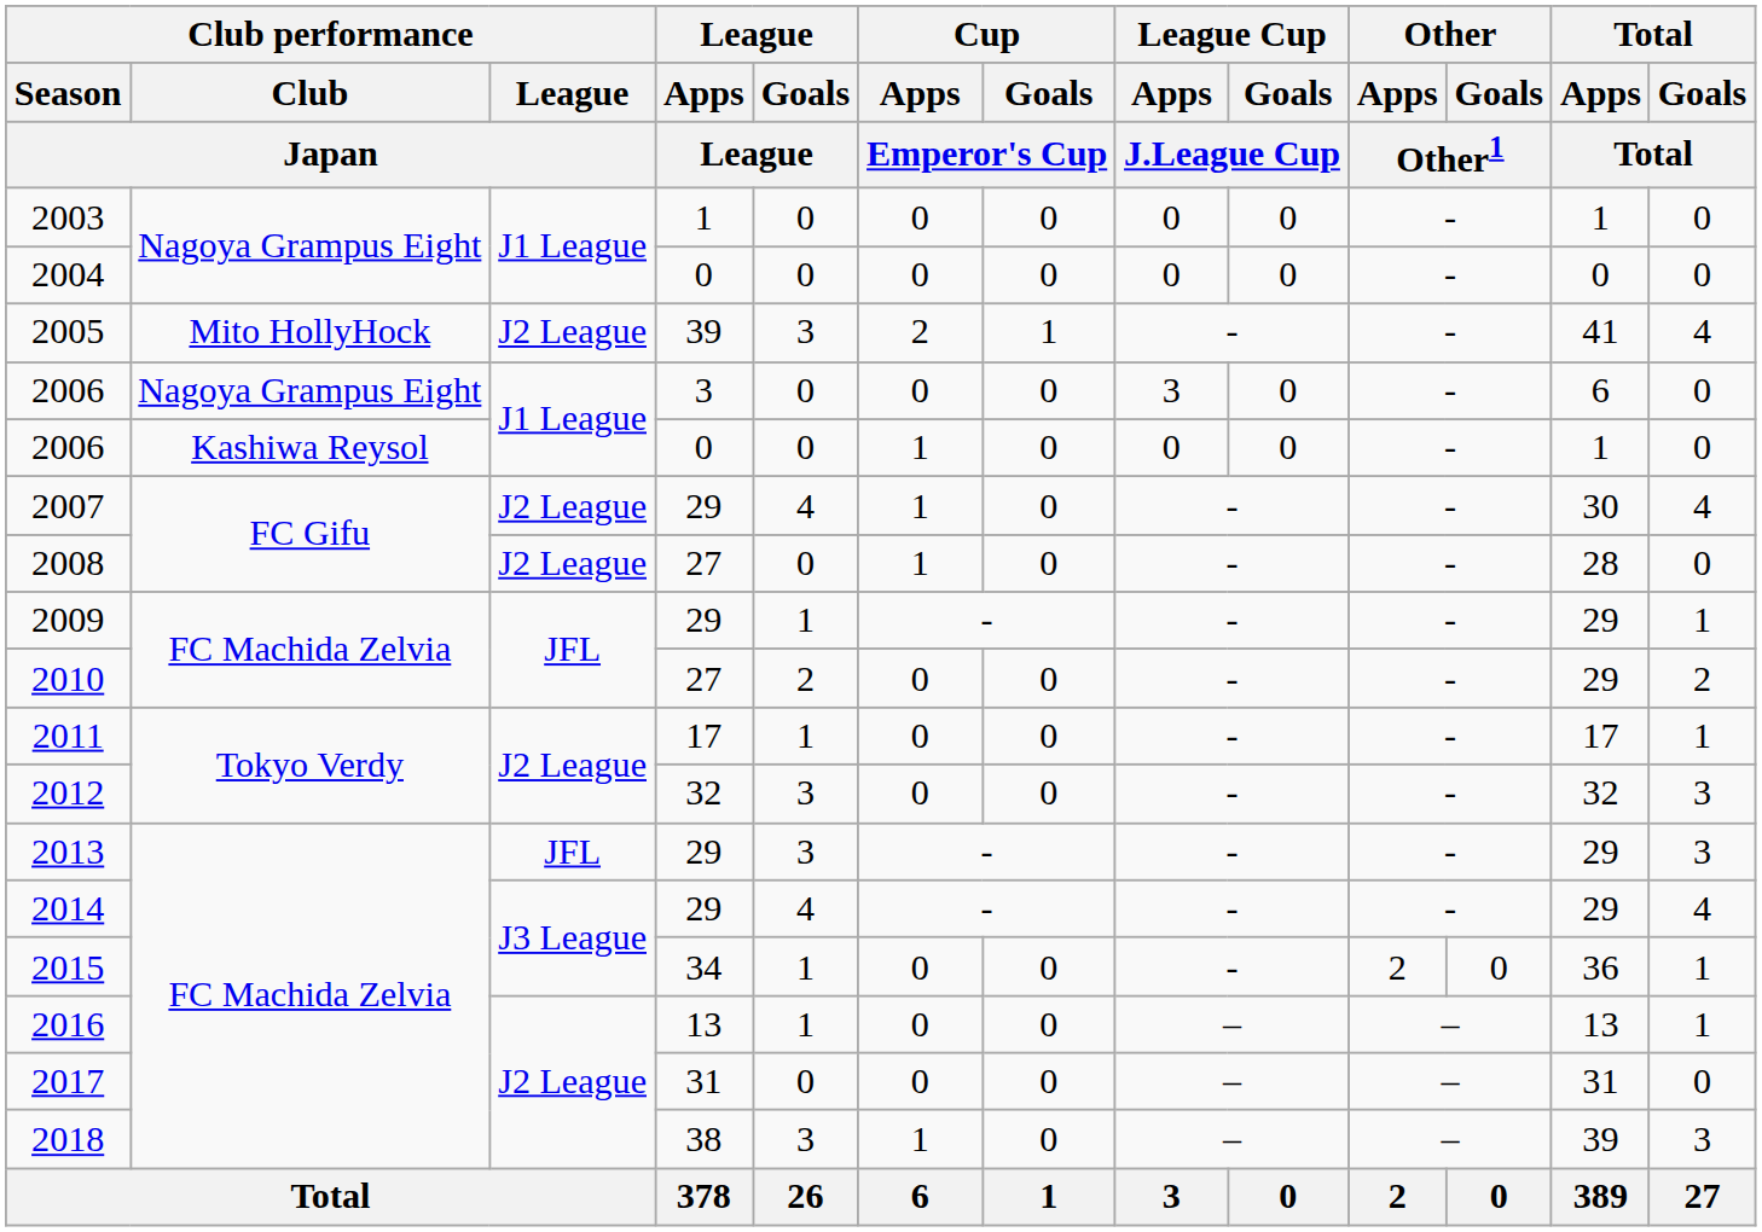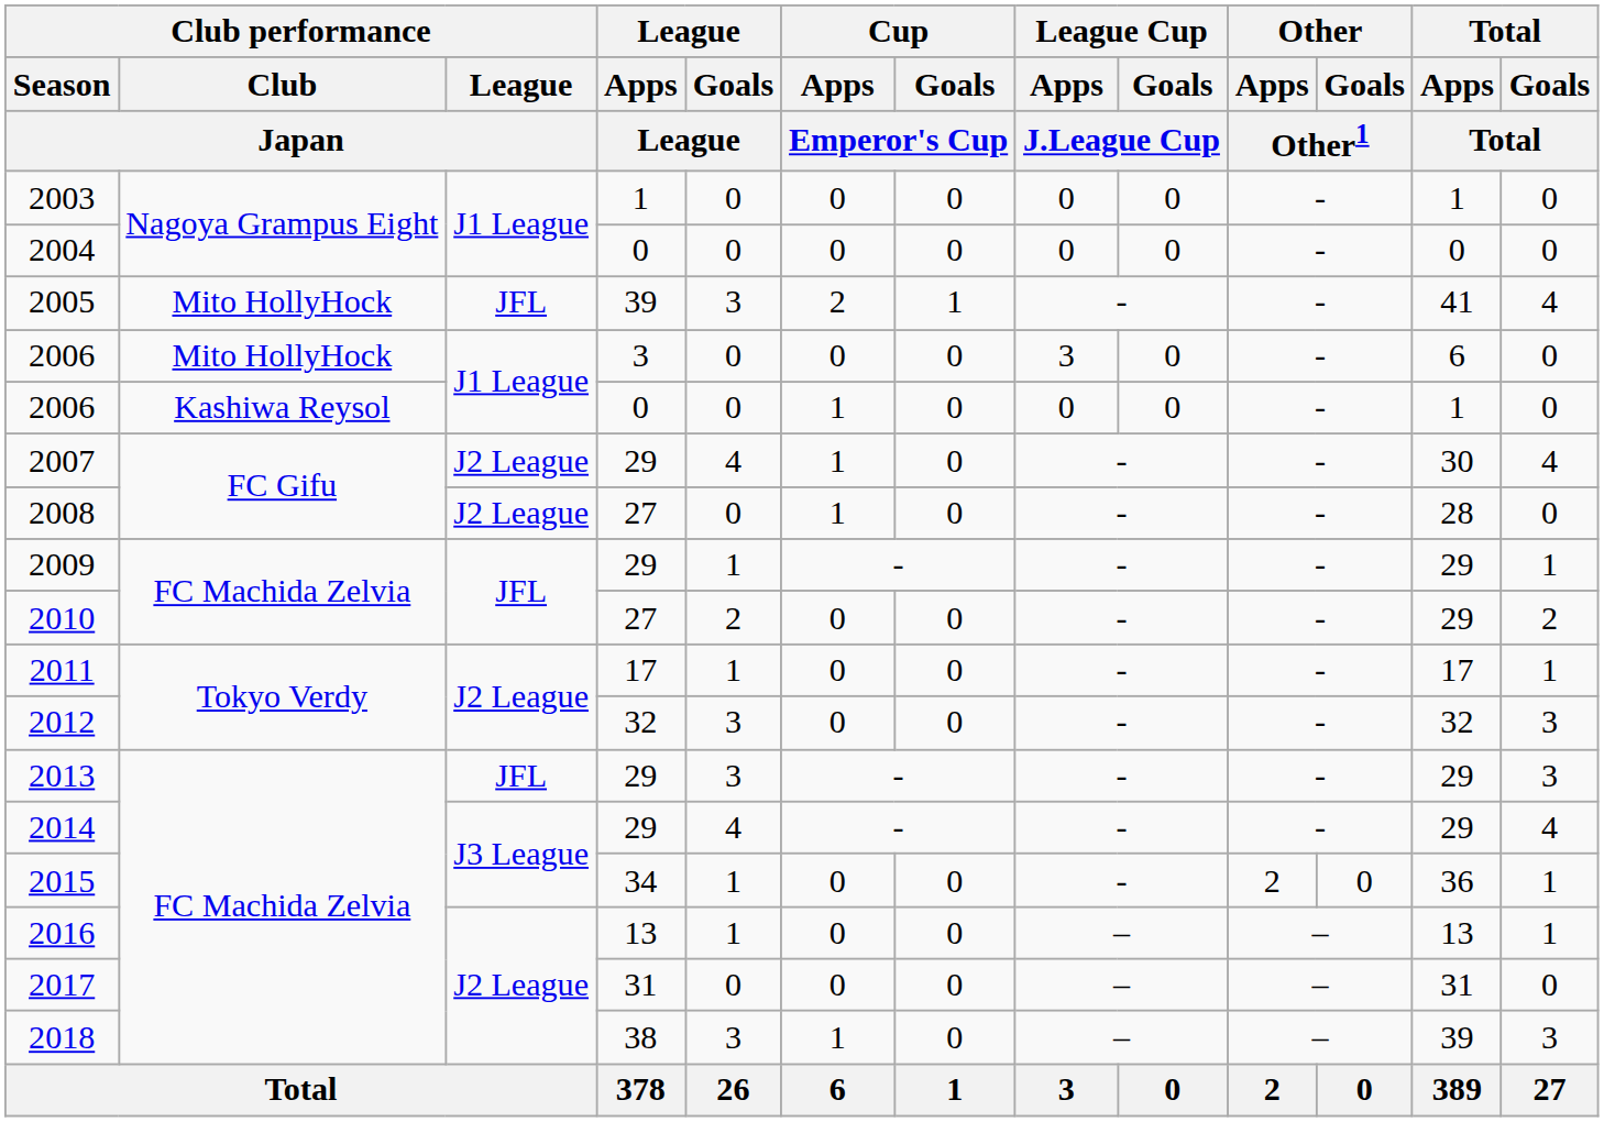 <table class="wikitable" style="text-align:center;">
 <tr>
 <th colspan=3>Club performance</th>
 <th colspan=2>League</th>
 <th colspan=2>Cup</th>
 <th colspan=2>League Cup</th>
 <th colspan=2>Other</th>
 <th colspan=2>Total</th>
 </tr>
 <tr>
 <th>Season</th>
 <th>Club</th>
 <th>League</th>
 <th>Apps</th>
 <th>Goals</th>
 <th>Apps</th>
 <th>Goals</th>
 <th>Apps</th>
 <th>Goals</th>
 <th>Apps</th>
 <th>Goals</th>
 <th>Apps</th>
 <th>Goals</th>
 </tr>
 <tr>
 <th colspan=3>Japan</th>
 <th colspan=2>League</th>
 <th colspan=2><a href='#'>Emperor's Cup</a></th>
 <th colspan=2><a href='#'>J.League Cup</a></th>
 <th colspan=2>Other<sup><a href='#'>1</a></sup></th>
 <th colspan=2>Total</th>
 </tr>
 <tr>
 <td>2003</td>
 <td rowspan="2"><a href='#'>Nagoya Grampus Eight</a></td>
 <td rowspan="2"><a href='#'>J1 League</a></td>
 <td>1</td>
 <td>0</td>
 <td>0</td>
 <td>0</td>
 <td>0</td>
 <td>0</td>
 <td colspan="2">-</td>
 <td>1</td>
 <td>0</td>
 </tr>
 <tr>
 <td>2004</td>
 <td>0</td>
 <td>0</td>
 <td>0</td>
 <td>0</td>
 <td>0</td>
 <td>0</td>
 <td colspan="2">-</td>
 <td>0</td>
 <td>0</td>
 </tr>
 <tr>
 <td>2005</td>
 <td><a href='#'>Mito HollyHock</a></td>
-<td><a href='#'>J2 League</a></td>
+<td><a href='#'>JFL</a></td>
 <td>39</td>
 <td>3</td>
 <td>2</td>
 <td>1</td>
 <td colspan="2">-</td>
 <td colspan="2">-</td>
 <td>41</td>
 <td>4</td>
 </tr>
 <tr>
 <td>2006</td>
-<td><a href='#'>Nagoya Grampus Eight</a></td>
+<td><a href='#'>Mito HollyHock</a></td>
 <td rowspan="2"><a href='#'>J1 League</a></td>
 <td>3</td>
 <td>0</td>
 <td>0</td>
 <td>0</td>
 <td>3</td>
 <td>0</td>
 <td colspan="2">-</td>
 <td>6</td>
 <td>0</td>
 </tr>
 <tr>
 <td>2006</td>
 <td><a href='#'>Kashiwa Reysol</a></td>
 <td>0</td>
 <td>0</td>
 <td>1</td>
 <td>0</td>
 <td>0</td>
 <td>0</td>
 <td colspan="2">-</td>
 <td>1</td>
 <td>0</td>
 </tr>
 <tr>
 <td>2007</td>
 <td rowspan="2"><a href='#'>FC Gifu</a></td>
 <td><a href='#'>J2 League</a></td>
 <td>29</td>
 <td>4</td>
 <td>1</td>
 <td>0</td>
 <td colspan="2">-</td>
 <td colspan="2">-</td>
 <td>30</td>
 <td>4</td>
 </tr>
 <tr>
 <td>2008</td>
 <td><a href='#'>J2 League</a></td>
 <td>27</td>
 <td>0</td>
 <td>1</td>
 <td>0</td>
 <td colspan="2">-</td>
 <td colspan="2">-</td>
 <td>28</td>
 <td>0</td>
 </tr>
 <tr>
 <td>2009</td>
 <td rowspan="2"><a href='#'>FC Machida Zelvia</a></td>
 <td rowspan="2"><a href='#'>JFL</a></td>
 <td>29</td>
 <td>1</td>
 <td colspan="2">-</td>
 <td colspan="2">-</td>
 <td colspan="2">-</td>
 <td>29</td>
 <td>1</td>
 </tr>
 <tr>
 <td><a href='#'>2010</a></td>
 <td>27</td>
 <td>2</td>
 <td>0</td>
 <td>0</td>
 <td colspan="2">-</td>
 <td colspan="2">-</td>
 <td>29</td>
 <td>2</td>
 </tr>
 <tr>
 <td><a href='#'>2011</a></td>
 <td rowspan="2"><a href='#'>Tokyo Verdy</a></td>
 <td rowspan="2"><a href='#'>J2 League</a></td>
 <td>17</td>
 <td>1</td>
 <td>0</td>
 <td>0</td>
 <td colspan="2">-</td>
 <td colspan="2">-</td>
 <td>17</td>
 <td>1</td>
 </tr>
 <tr>
 <td><a href='#'>2012</a></td>
 <td>32</td>
 <td>3</td>
 <td>0</td>
 <td>0</td>
 <td colspan="2">-</td>
 <td colspan="2">-</td>
 <td>32</td>
 <td>3</td>
 </tr>
 <tr>
 <td><a href='#'>2013</a></td>
 <td rowspan="6"><a href='#'>FC Machida Zelvia</a></td>
 <td><a href='#'>JFL</a></td>
 <td>29</td>
 <td>3</td>
 <td colspan="2">-</td>
 <td colspan="2">-</td>
 <td colspan="2">-</td>
 <td>29</td>
 <td>3</td>
 </tr>
 <tr>
 <td><a href='#'>2014</a></td>
 <td rowspan="2"><a href='#'>J3 League</a></td>
 <td>29</td>
 <td>4</td>
 <td colspan="2">-</td>
 <td colspan="2">-</td>
 <td colspan="2">-</td>
 <td>29</td>
 <td>4</td>
 </tr>
 <tr>
 <td><a href='#'>2015</a></td>
 <td>34</td>
 <td>1</td>
 <td>0</td>
 <td>0</td>
 <td colspan="2">-</td>
 <td>2</td>
 <td>0</td>
 <td>36</td>
 <td>1</td>
 </tr>
 <tr>
 <td><a href='#'>2016</a></td>
 <td rowspan="3"><a href='#'>J2 League</a></td>
 <td>13</td>
 <td>1</td>
 <td>0</td>
 <td>0</td>
 <td colspan="2">–</td>
 <td colspan="2">–</td>
 <td>13</td>
 <td>1</td>
 </tr>
 <tr>
 <td><a href='#'>2017</a></td>
 <td>31</td>
 <td>0</td>
 <td>0</td>
 <td>0</td>
 <td colspan="2">–</td>
 <td colspan="2">–</td>
 <td>31</td>
 <td>0</td>
 </tr>
 <tr>
 <td><a href='#'>2018</a></td>
 <td>38</td>
 <td>3</td>
 <td>1</td>
 <td>0</td>
 <td colspan="2">–</td>
 <td colspan="2">–</td>
 <td>39</td>
 <td>3</td>
 </tr>
 <tr>
 <th colspan=3>Total</th>
 <th>378</th>
 <th>26</th>
 <th>6</th>
 <th>1</th>
 <th>3</th>
 <th>0</th>
 <th>2</th>
 <th>0</th>
 <th>389</th>
 <th>27</th>
 </tr>
 </table>
